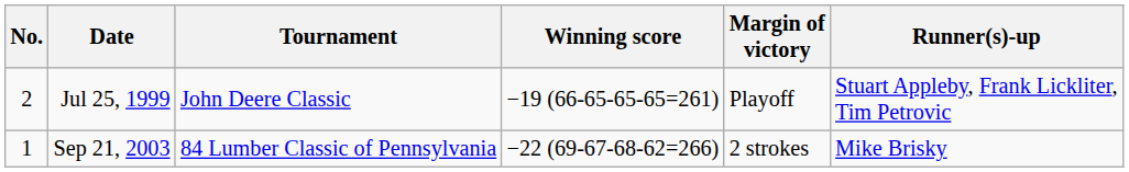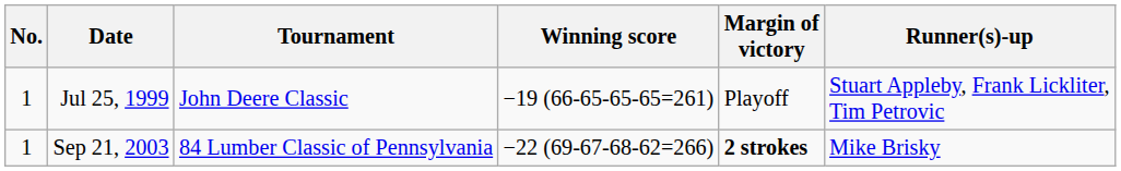 <table class="wikitable" style="font-size:95%;">
 <tr>
 <th>No.</th>
 <th>Date</th>
 <th>Tournament</th>
 <th>Winning score</th>
 <th>Margin of<br>victory</th>
 <th>Runner(s)-up</th>
 </tr>
 <tr>
-<td align=center>2</td>
+<td align=center>1</td>
 <td align=right>Jul 25, <a href='#'>1999</a></td>
 <td><a href='#'>John Deere Classic</a></td>
 <td>−19 (66-65-65-65=261)</td>
 <td>Playoff</td>
 <td> <a href='#'>Stuart Appleby</a>,  <a href='#'>Frank Lickliter</a>,<br> <a href='#'>Tim Petrovic</a></td>
 </tr>
 <tr>
 <td align=center>1</td>
 <td align=right>Sep 21, <a href='#'>2003</a></td>
 <td><a href='#'>84 Lumber Classic of Pennsylvania</a></td>
 <td>−22 (69-67-68-62=266)</td>
-<td>2 strokes</td>
+<td><strong>2 strokes</strong></td>
 <td> <a href='#'>Mike Brisky</a></td>
 </tr>
 </table>
